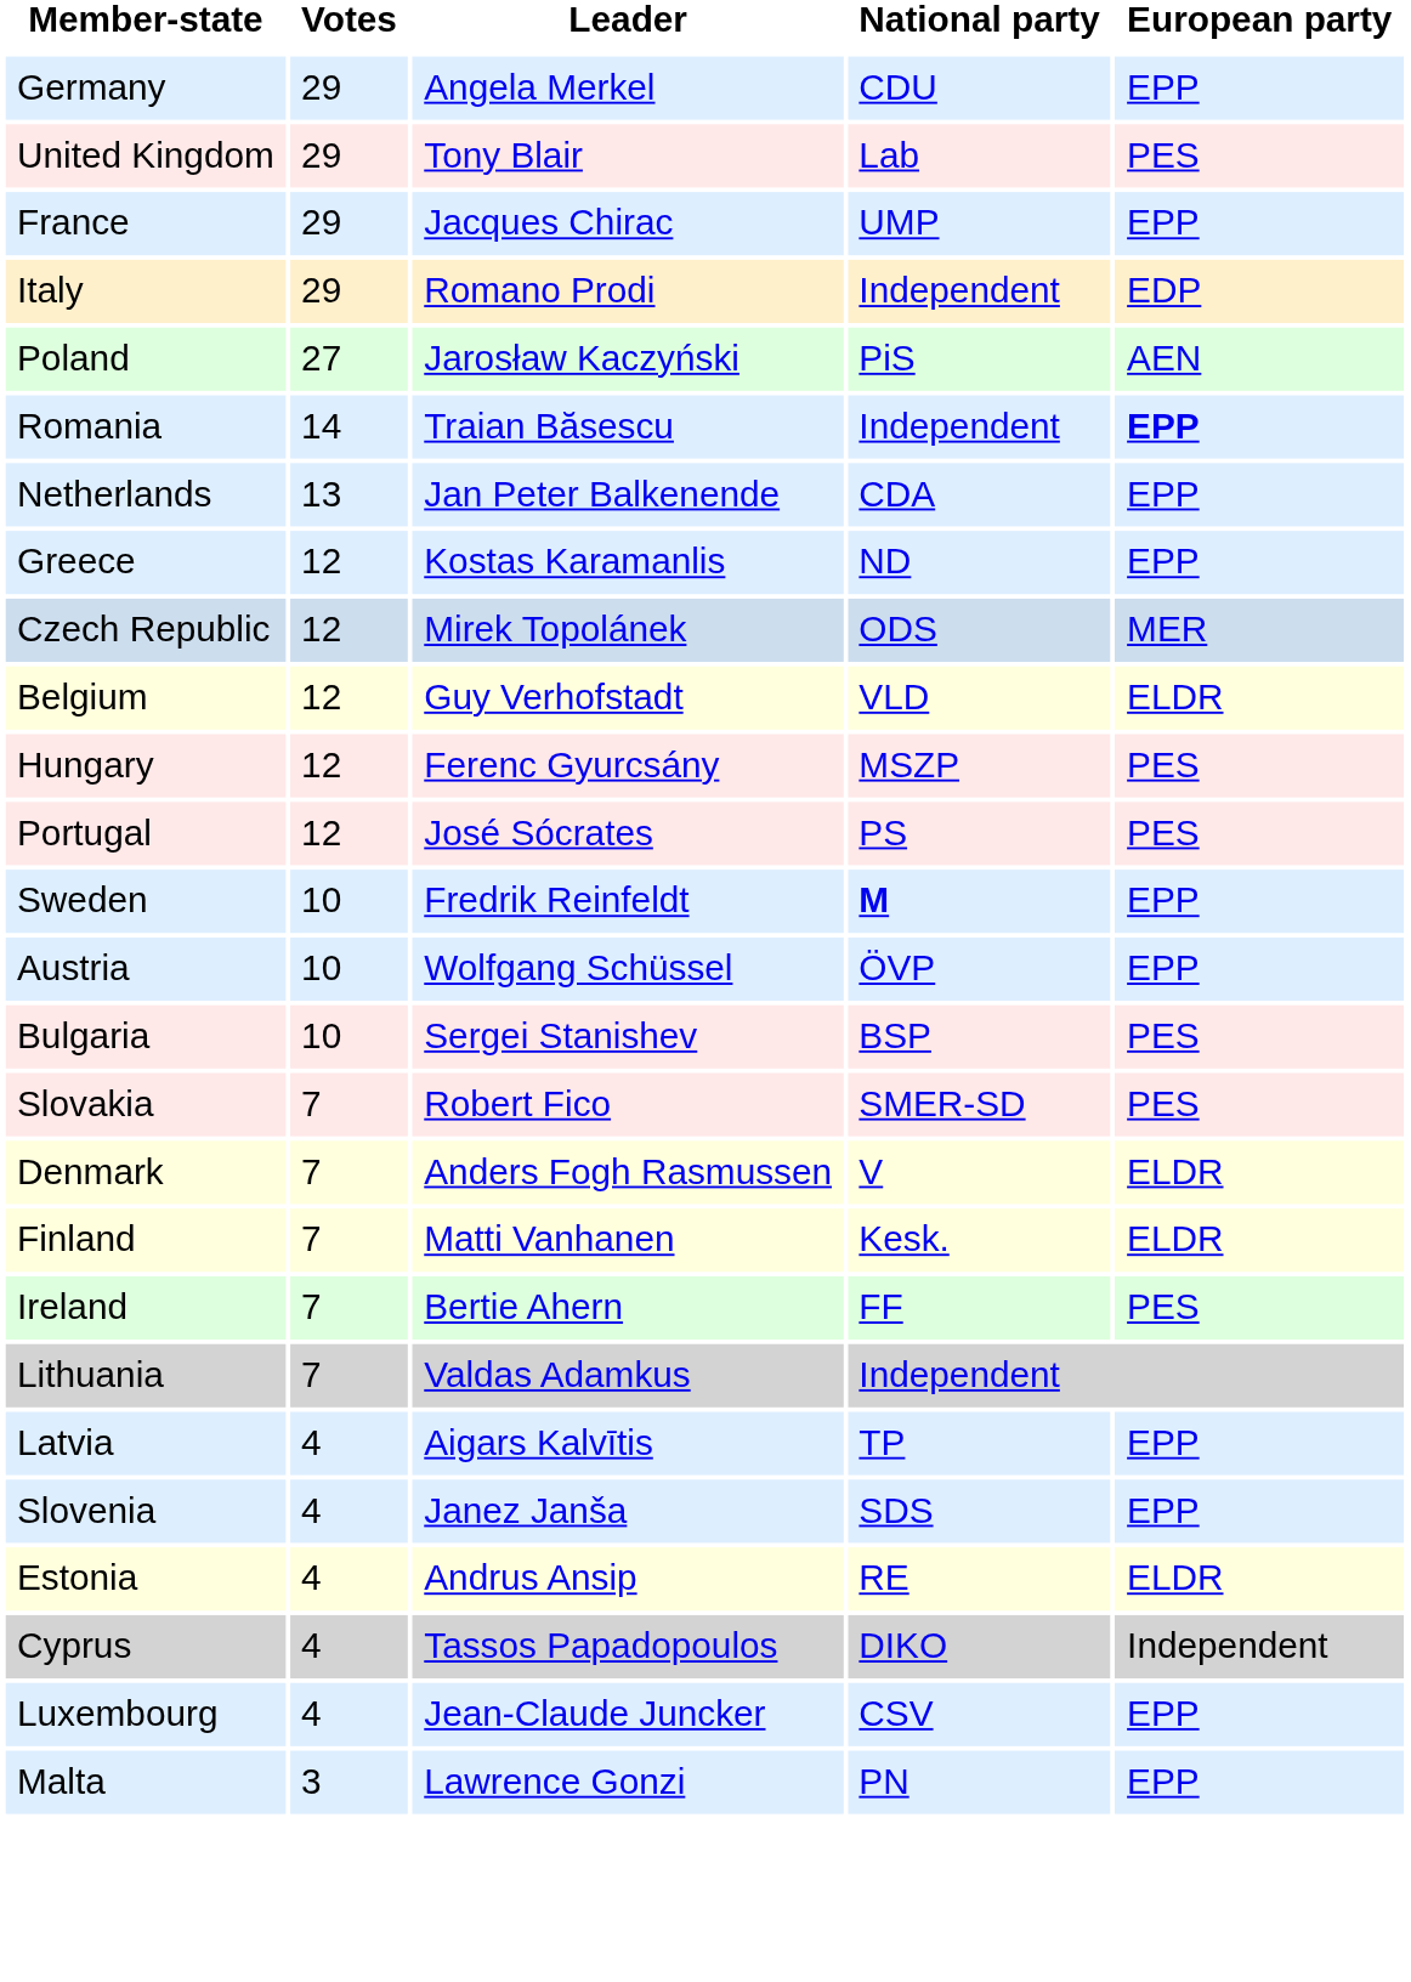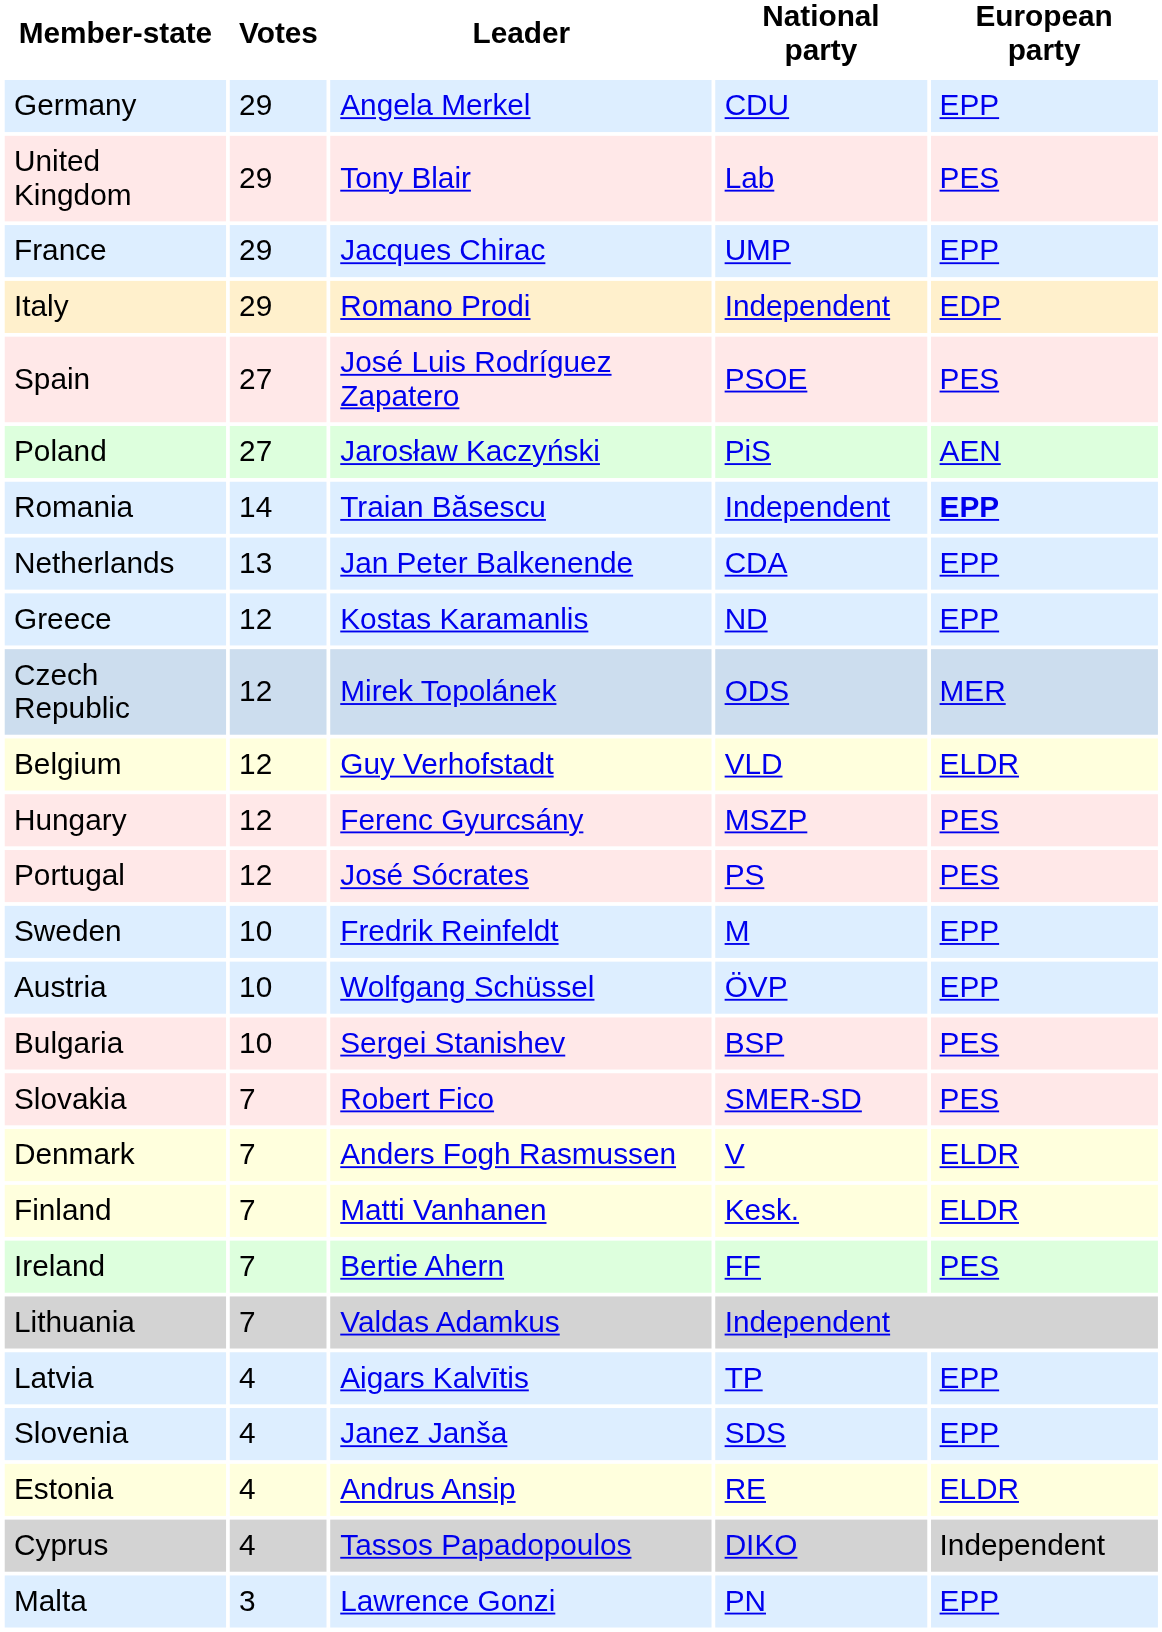 <table border=0 cellpadding=5 cellspacing=2>
 <tr ----bgcolor=lightgrey>
 <th>Member-state</th>
 <th>Votes</th>
 <th>Leader</th>
 <th>National party</th>
 <th>European party</th>
 </tr>
 <tr ---- bgcolor=#DDEEFF>
 <td>Germany</td>
 <td>29</td>
 <td><a href='#'>Angela Merkel</a></td>
 <td><a href='#'>CDU</a></td>
 <td><a href='#'>EPP</a></td>
 </tr>
 <tr ---- bgcolor=#FFE8E8>
 <td>United Kingdom</td>
 <td>29</td>
 <td><a href='#'>Tony Blair</a></td>
 <td><a href='#'>Lab</a></td>
 <td><a href='#'>PES</a></td>
 </tr>
 <tr ---- bgcolor=#DDEEFF>
 <td>France</td>
 <td>29</td>
 <td><a href='#'>Jacques Chirac</a></td>
 <td><a href='#'>UMP</a></td>
 <td><a href='#'>EPP</a></td>
 </tr>
 <tr ---- bgcolor=#FFF0CC>
 <td>Italy</td>
 <td>29</td>
 <td><a href='#'>Romano Prodi</a></td>
 <td><a href='#'>Independent</a> </td>
 <td><a href='#'>EDP</a></td>
+</tr>
+<tr ---- bgcolor=#FFE8E8>
+<td>Spain</td>
+<td>27</td>
+<td><a href='#'>José Luis Rodríguez Zapatero</a></td>
+<td><a href='#'>PSOE</a></td>
+<td><a href='#'>PES</a></td>
 </tr>
 <tr ---- bgcolor=#DDFFDD>
 <td>Poland</td>
 <td>27</td>
 <td><a href='#'>Jarosław Kaczyński</a></td>
 <td><a href='#'>PiS</a></td>
 <td><a href='#'>AEN</a></td>
 </tr>
 <tr ---- bgcolor=#DDEEFF>
 <td>Romania</td>
 <td>14</td>
 <td><a href='#'>Traian Băsescu</a></td>
 <td><a href='#'>Independent</a></td>
 <td><strong><a href='#'>EPP</a></strong></td>
 </tr>
 <tr ---- bgcolor=#DDEEFF>
 <td>Netherlands</td>
 <td>13</td>
 <td><a href='#'>Jan Peter Balkenende</a></td>
 <td><a href='#'>CDA</a></td>
 <td><a href='#'>EPP</a></td>
 </tr>
 <tr ---- bgcolor=#DDEEFF>
 <td>Greece</td>
 <td>12</td>
 <td><a href='#'>Kostas Karamanlis</a></td>
 <td><a href='#'>ND</a></td>
 <td><a href='#'>EPP</a></td>
 </tr>
 <tr ---- bgcolor=#CCDDEE>
 <td>Czech Republic</td>
 <td>12</td>
 <td><a href='#'>Mirek Topolánek</a></td>
 <td><a href='#'>ODS</a></td>
 <td><a href='#'>MER</a></td>
 </tr>
 <tr ---- bgcolor=#FFFFDD>
 <td>Belgium</td>
 <td>12</td>
 <td><a href='#'>Guy Verhofstadt</a></td>
 <td><a href='#'>VLD</a></td>
 <td><a href='#'>ELDR</a></td>
 </tr>
 <tr ---- bgcolor=#FFE8E8>
 <td>Hungary</td>
 <td>12</td>
 <td><a href='#'>Ferenc Gyurcsány</a></td>
 <td><a href='#'>MSZP</a></td>
 <td><a href='#'>PES</a></td>
 </tr>
 <tr ---- bgcolor=#FFE8E8>
 <td>Portugal</td>
 <td>12</td>
 <td><a href='#'>José Sócrates</a></td>
 <td><a href='#'>PS</a></td>
 <td><a href='#'>PES</a></td>
 </tr>
 <tr ---- bgcolor=#DDEEFF>
 <td>Sweden</td>
 <td>10</td>
 <td><a href='#'>Fredrik Reinfeldt</a></td>
-<td><strong><a href='#'>M</a></strong></td>
+<td><a href='#'>M</a></td>
 <td><a href='#'>EPP</a></td>
 </tr>
 <tr ---- bgcolor=#DDEEFF>
 <td>Austria</td>
 <td>10</td>
 <td><a href='#'>Wolfgang Schüssel</a></td>
 <td><a href='#'>ÖVP</a></td>
 <td><a href='#'>EPP</a></td>
 </tr>
 <tr ---- bgcolor=#FFE8E8>
 <td>Bulgaria</td>
 <td>10</td>
 <td><a href='#'>Sergei Stanishev</a></td>
 <td><a href='#'>BSP</a></td>
 <td><a href='#'>PES</a></td>
 </tr>
 <tr ---- bgcolor=#FFE8E8>
 <td>Slovakia</td>
 <td>7</td>
 <td><a href='#'>Robert Fico</a></td>
 <td><a href='#'>SMER-SD</a></td>
 <td><a href='#'>PES</a></td>
 </tr>
 <tr ---- bgcolor=#FFFFDD>
 <td>Denmark</td>
 <td>7</td>
 <td><a href='#'>Anders Fogh Rasmussen</a></td>
 <td><a href='#'>V</a></td>
 <td><a href='#'>ELDR</a></td>
 </tr>
 <tr ---- bgcolor=#FFFFDD>
 <td>Finland</td>
 <td>7</td>
 <td><a href='#'>Matti Vanhanen</a></td>
 <td><a href='#'>Kesk.</a></td>
 <td><a href='#'>ELDR</a></td>
 </tr>
 <tr ---- bgcolor=#DDFFDD>
 <td>Ireland</td>
 <td>7</td>
 <td><a href='#'>Bertie Ahern</a></td>
 <td><a href='#'>FF</a></td>
 <td><a href='#'>PES</a></td>
 </tr>
 <tr ---- bgcolor=lightgrey>
 <td>Lithuania</td>
 <td>7</td>
 <td><a href='#'>Valdas Adamkus</a></td>
 <td colspan=2><a href='#'>Independent</a></td>
 </tr>
 <tr ---- bgcolor=#DDEEFF>
 <td>Latvia</td>
 <td>4</td>
 <td><a href='#'>Aigars Kalvītis</a></td>
 <td><a href='#'>TP</a></td>
 <td><a href='#'>EPP</a></td>
 </tr>
 <tr ---- bgcolor=#DDEEFF>
 <td>Slovenia</td>
 <td>4</td>
 <td><a href='#'>Janez Janša</a></td>
 <td><a href='#'>SDS</a></td>
 <td><a href='#'>EPP</a></td>
 </tr>
 <tr ---- bgcolor=#FFFFDD>
 <td>Estonia</td>
 <td>4</td>
 <td><a href='#'>Andrus Ansip</a></td>
 <td><a href='#'>RE</a></td>
 <td><a href='#'>ELDR</a></td>
 </tr>
 <tr ---- bgcolor=lightgrey>
 <td>Cyprus</td>
 <td>4</td>
 <td><a href='#'>Tassos Papadopoulos</a></td>
 <td><a href='#'>DIKO</a></td>
 <td>Independent </td>
 </tr>
 <tr ---- bgcolor=#DDEEFF>
-<td>Luxembourg</td>
-<td>4</td>
-<td><a href='#'>Jean-Claude Juncker</a></td>
-<td><a href='#'>CSV</a></td>
-<td><a href='#'>EPP</a></td>
-</tr>
-<tr ---- bgcolor=#DDEEFF>
 <td>Malta</td>
 <td>3</td>
 <td><a href='#'>Lawrence Gonzi</a></td>
 <td><a href='#'>PN</a></td>
 <td><a href='#'>EPP</a></td>
 </tr>
 </table>
